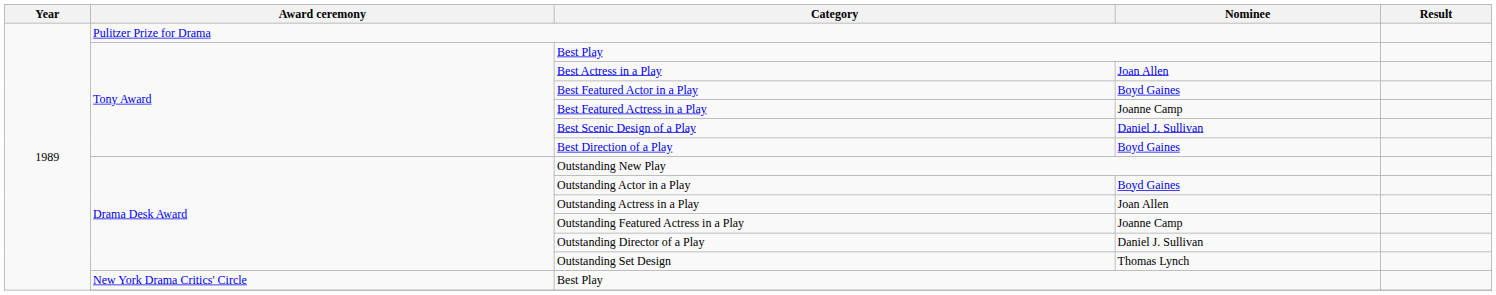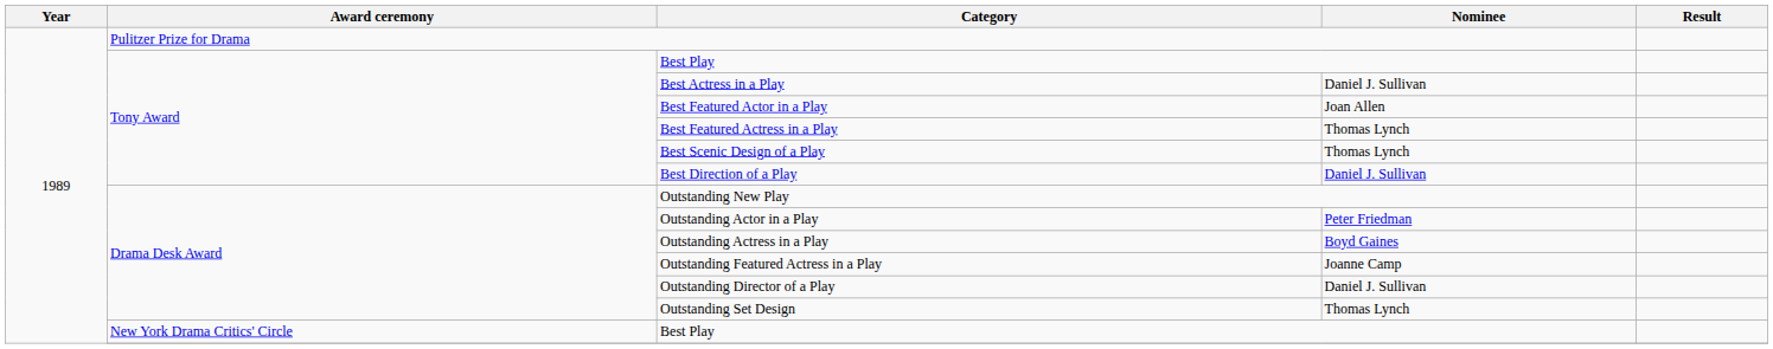 <table class=wikitable width=100%>
 <tr>
 <th scope=col>Year</th>
 <th scope=col>Award ceremony</th>
 <th scope=col>Category</th>
 <th scope=col>Nominee</th>
 <th scope=col>Result</th>
 </tr>
 <tr>
 <td align="center" rowspan="20">1989</td>
 <td colspan="3"><a href='#'>Pulitzer Prize for Drama</a></td>
 <td></td>
 </tr>
 <tr>
 <td rowspan="6"><a href='#'>Tony Award</a></td>
 <td colspan="2"><a href='#'>Best Play</a></td>
 <td></td>
 </tr>
 <tr>
 <td><a href='#'>Best Actress in a Play</a></td>
-<td><a href='#'>Joan Allen</a></td>
+<td>Daniel J. Sullivan</td>
 <td></td>
 </tr>
 <tr>
 <td><a href='#'>Best Featured Actor in a Play</a></td>
-<td><a href='#'>Boyd Gaines</a></td>
+<td>Joan Allen</td>
 <td></td>
 </tr>
 <tr>
 <td><a href='#'>Best Featured Actress in a Play</a></td>
-<td>Joanne Camp</td>
+<td>Thomas Lynch</td>
 <td></td>
 </tr>
 <tr>
 <td><a href='#'>Best Scenic Design of a Play</a></td>
-<td><a href='#'>Daniel J. Sullivan</a></td>
+<td>Thomas Lynch</td>
 <td></td>
 </tr>
 <tr>
 <td><a href='#'>Best Direction of a Play</a></td>
-<td><a href='#'>Boyd Gaines</a></td>
+<td><a href='#'>Daniel J. Sullivan</a></td>
 <td></td>
 </tr>
 <tr>
 <td rowspan="6"><a href='#'>Drama Desk Award</a></td>
 <td colspan="2">Outstanding New Play</td>
 <td></td>
 </tr>
 <tr>
 <td>Outstanding Actor in a Play</td>
-<td><a href='#'>Boyd Gaines</a></td>
+<td><a href='#'>Peter Friedman</a></td>
 <td></td>
 </tr>
 <tr>
 <td>Outstanding Actress in a Play</td>
-<td>Joan Allen</td>
+<td><a href='#'>Boyd Gaines</a></td>
 <td></td>
 </tr>
 <tr>
 <td>Outstanding Featured Actress in a Play</td>
 <td>Joanne Camp</td>
 <td></td>
 </tr>
 <tr>
 <td>Outstanding Director of a Play</td>
 <td>Daniel J. Sullivan</td>
 <td></td>
 </tr>
 <tr>
 <td>Outstanding Set Design</td>
 <td>Thomas Lynch</td>
 <td></td>
 </tr>
 <tr>
 <td><a href='#'>New York Drama Critics' Circle</a></td>
 <td colspan="2">Best Play</td>
 <td></td>
 </tr>
 <tr>
 </tr>
 </table>
